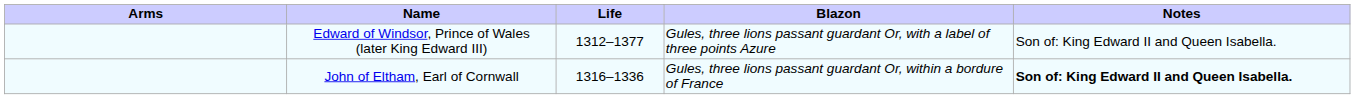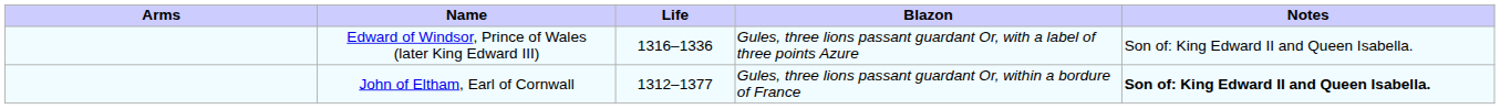 <table width="100%" border="1" cellpadding="2" cellspacing="0" style="margin: 0.5em 0.3em 0.5em 0; background: #f9f9f9; border: 1px #aaa solid; border-collapse: collapse;">
 <tr>
 <th width="21%" bgcolor = "#ccccff">Arms</th>
 <th width="20%" bgcolor = "#ccccff">Name</th>
 <th width="8%" bgcolor = "#ccccff">Life</th>
 <th width="26%" bgcolor = "#ccccff">Blazon</th>
 <th width="26%" bgcolor = "#ccccff">Notes</th>
 </tr>
 <tr bgcolor=f0fcff>
 <td align="center"></td>
 <td align="center"><a href='#'>Edward of Windsor</a>, Prince of Wales<br>(later King Edward III)</td>
-<td align="center">1312–1377</td>
+<td align="center">1316–1336</td>
 <td><em>Gules, three lions passant guardant Or, with a label of three points Azure</em></td>
 <td>Son of: King Edward II and Queen Isabella.</td>
 </tr>
 <tr bgcolor=f0fcff>
 <td align="center"></td>
 <td align="center"><a href='#'>John of Eltham</a>, Earl of Cornwall</td>
-<td align="center">1316–1336</td>
+<td align="center">1312–1377</td>
 <td><em>Gules, three lions passant guardant Or, within a bordure of France</em></td>
 <td><strong>Son of: King Edward II and Queen Isabella.</strong></td>
 </tr>
 </table>
